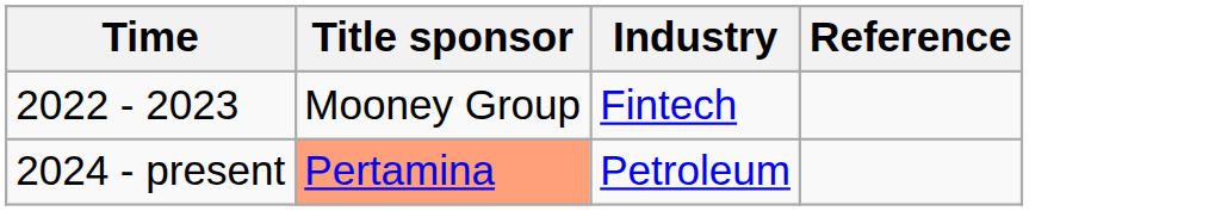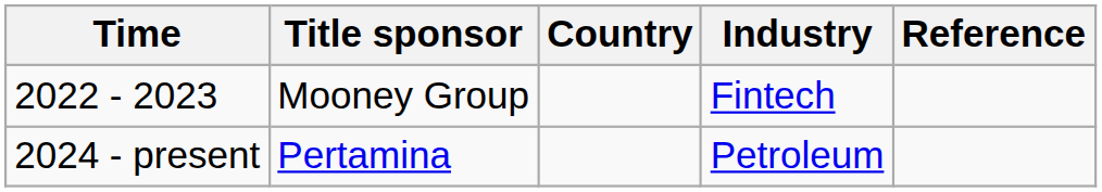 <table class="wikitable">
 <tr>
 <th>Time</th>
 <th>Title sponsor</th>
+<th>Country</th>
 <th>Industry</th>
 <th>Reference</th>
 </tr>
 <tr>
 <td>2022 - 2023</td>
 <td>Mooney Group</td>
+<td></td>
 <td><a href='#'>Fintech</a></td>
 <td></td>
 </tr>
 <tr>
 <td>2024 - present</td>
-<td style="background: lightsalmon;"><a href='#'>Pertamina</a></td>
+<td><a href='#'>Pertamina</a></td>
+<td></td>
 <td><a href='#'>Petroleum</a></td>
 <td></td>
 </tr>
 </table>
